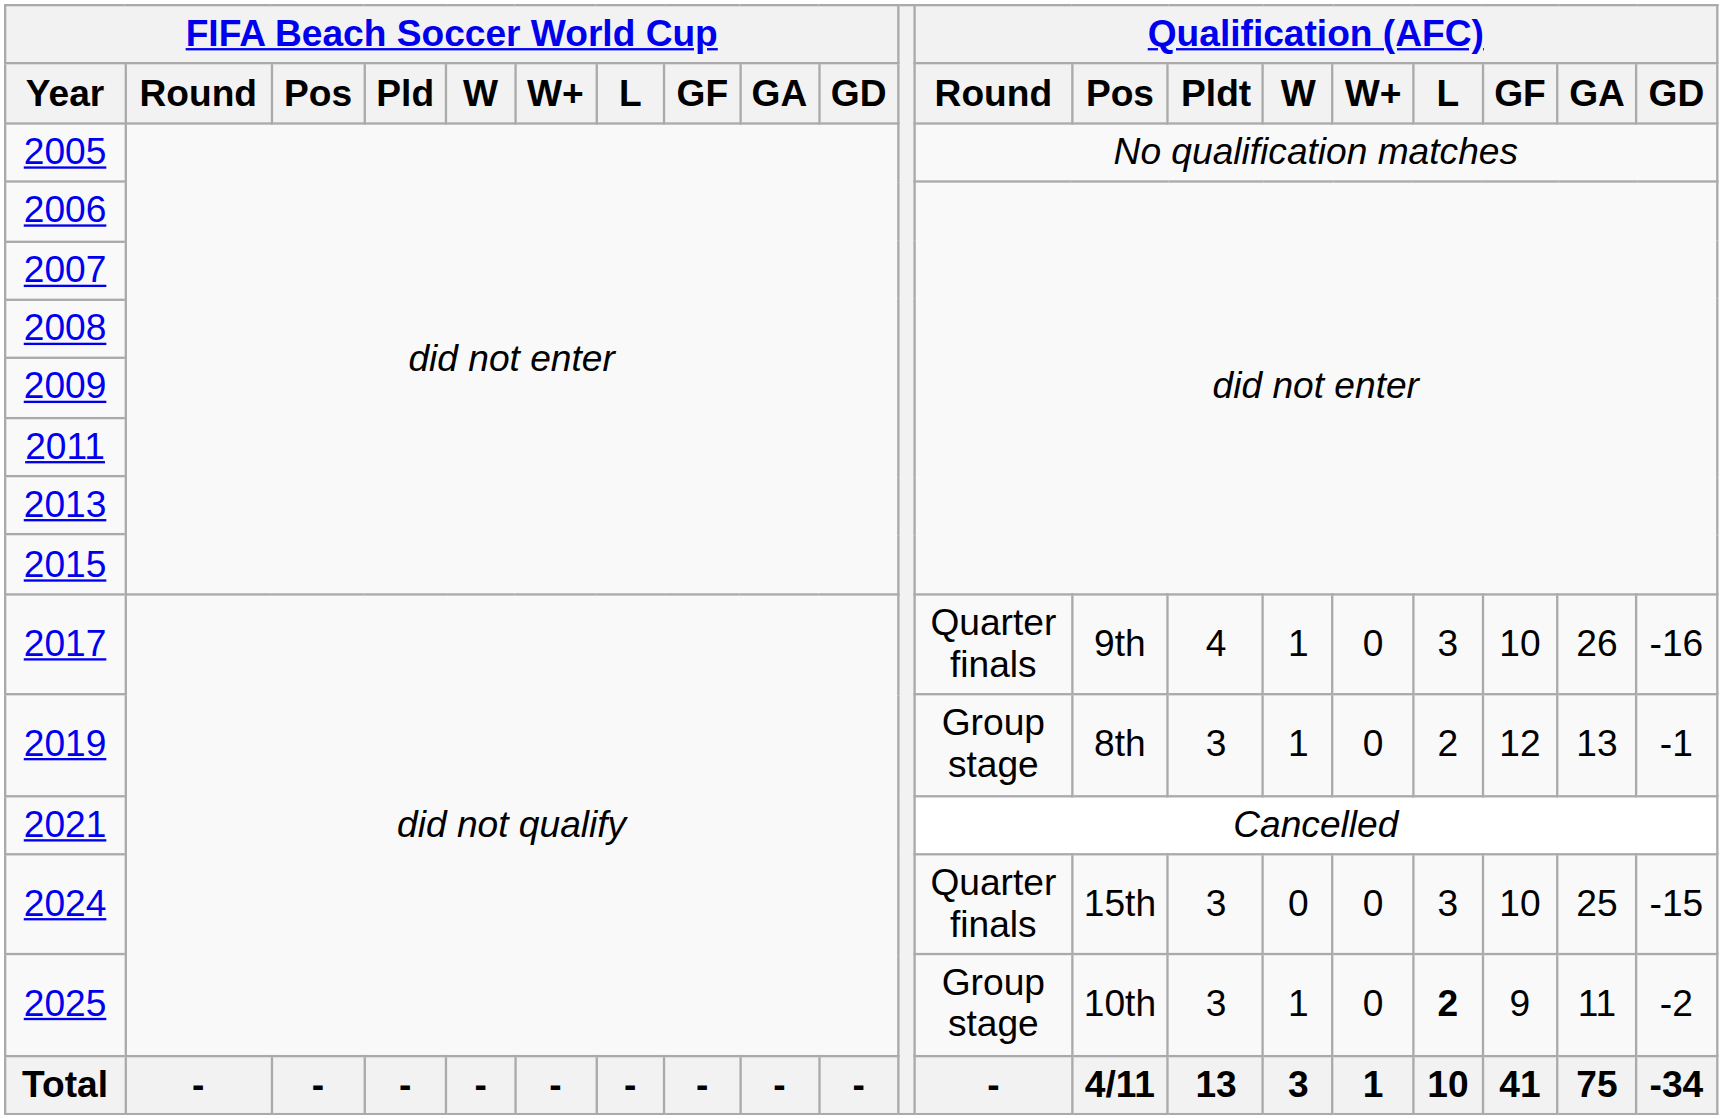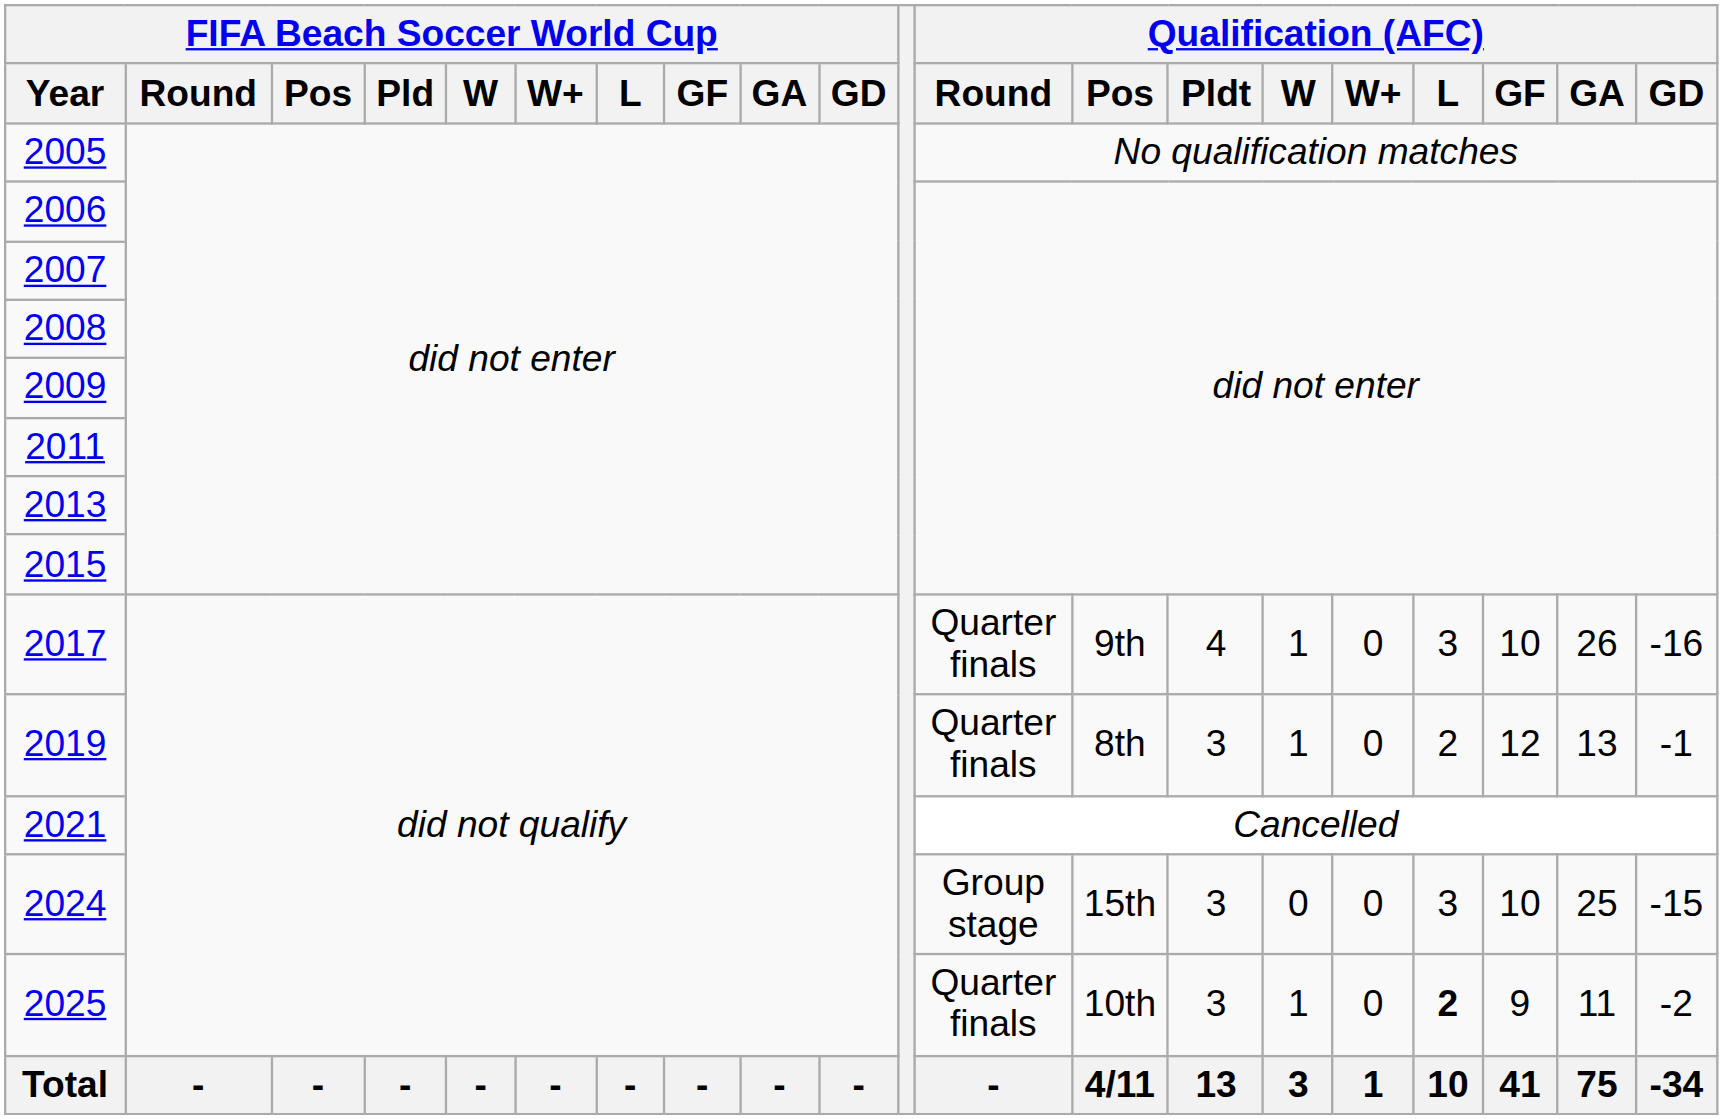 <table class="wikitable" style="text-align: center;">
 <tr>
 <th colspan=10><a href='#'>FIFA Beach Soccer World Cup</a></th>
 <th width=1% rowspan="16"></th>
 <th colspan=9><a href='#'>Qualification (AFC)</a></th>
 </tr>
 <tr>
 <th width=40>Year</th>
 <th width=50>Round</th>
 <th width=20>Pos</th>
 <th width=20>Pld</th>
 <th width=20>W</th>
 <th width=20>W+</th>
 <th width=20>L</th>
 <th width=20>GF</th>
 <th width=20>GA</th>
 <th width=20>GD</th>
 <th width=50>Round</th>
 <th width=20>Pos</th>
 <th width=20>Pldt</th>
 <th width=20>W</th>
 <th width=20>W+</th>
 <th width=20>L</th>
 <th width=20>GF</th>
 <th width=20>GA</th>
 <th width=20>GD</th>
 </tr>
 <tr>
 <td> <a href='#'>2005</a></td>
 <td rowspan=8 colspan=9><em>did not enter</em></td>
 <td colspan=9><em>No qualification matches</em></td>
 </tr>
 <tr>
 <td> <a href='#'>2006</a></td>
 <td rowspan=7 colspan=9><em>did not enter</em></td>
 </tr>
 <tr>
 <td> <a href='#'>2007</a></td>
 </tr>
 <tr>
 <td> <a href='#'>2008</a></td>
 </tr>
 <tr>
 <td> <a href='#'>2009</a></td>
 </tr>
 <tr>
 <td> <a href='#'>2011</a></td>
 </tr>
 <tr>
 <td> <a href='#'>2013</a></td>
 </tr>
 <tr>
 <td> <a href='#'>2015</a></td>
 </tr>
 <tr>
 <td> <a href='#'>2017</a></td>
 <td rowspan=5 colspan=9><em>did not qualify</em></td>
 <td>Quarter finals</td>
 <td>9th</td>
 <td>4</td>
 <td>1</td>
 <td>0</td>
 <td>3</td>
 <td>10</td>
 <td>26</td>
 <td>-16</td>
 </tr>
 <tr>
 <td> <a href='#'>2019</a></td>
-<td>Group stage</td>
+<td>Quarter finals</td>
 <td>8th</td>
 <td>3</td>
 <td>1</td>
 <td>0</td>
 <td>2</td>
 <td>12</td>
 <td>13</td>
 <td>-1</td>
 </tr>
 <tr>
 <td> <a href='#'>2021</a></td>
 <td colspan=9 bgcolor=white><em>Cancelled</em></td>
 </tr>
 <tr>
 <td> <a href='#'>2024</a></td>
-<td>Quarter finals</td>
+<td>Group stage</td>
 <td>15th</td>
 <td>3</td>
 <td>0</td>
 <td>0</td>
 <td>3</td>
 <td>10</td>
 <td>25</td>
 <td>-15</td>
 </tr>
 <tr>
 <td> <a href='#'>2025</a></td>
-<td>Group stage</td>
+<td>Quarter finals</td>
 <td>10th</td>
 <td>3</td>
 <td>1</td>
 <td>0</td>
 <td><strong>2</strong></td>
 <td>9</td>
 <td>11</td>
 <td>-2</td>
 </tr>
 <tr>
 <th>Total</th>
 <th>-</th>
 <th>-</th>
 <th>-</th>
 <th>-</th>
 <th>-</th>
 <th>-</th>
 <th>-</th>
 <th>-</th>
 <th>-</th>
 <th>-</th>
 <th>4/11</th>
 <th>13</th>
 <th>3</th>
 <th>1</th>
 <th>10</th>
 <th>41</th>
 <th>75</th>
 <th>-34</th>
 </tr>
 </table>
